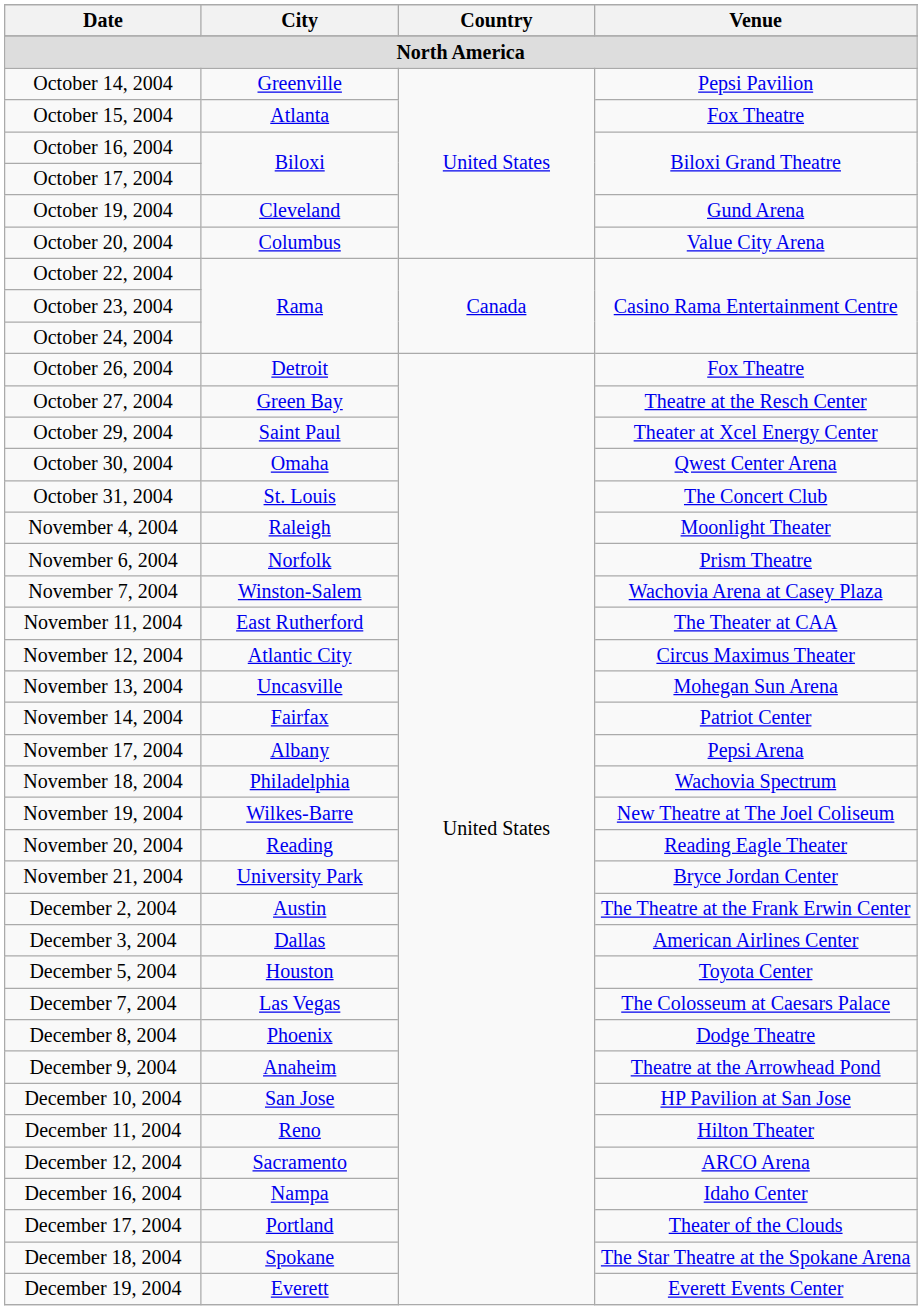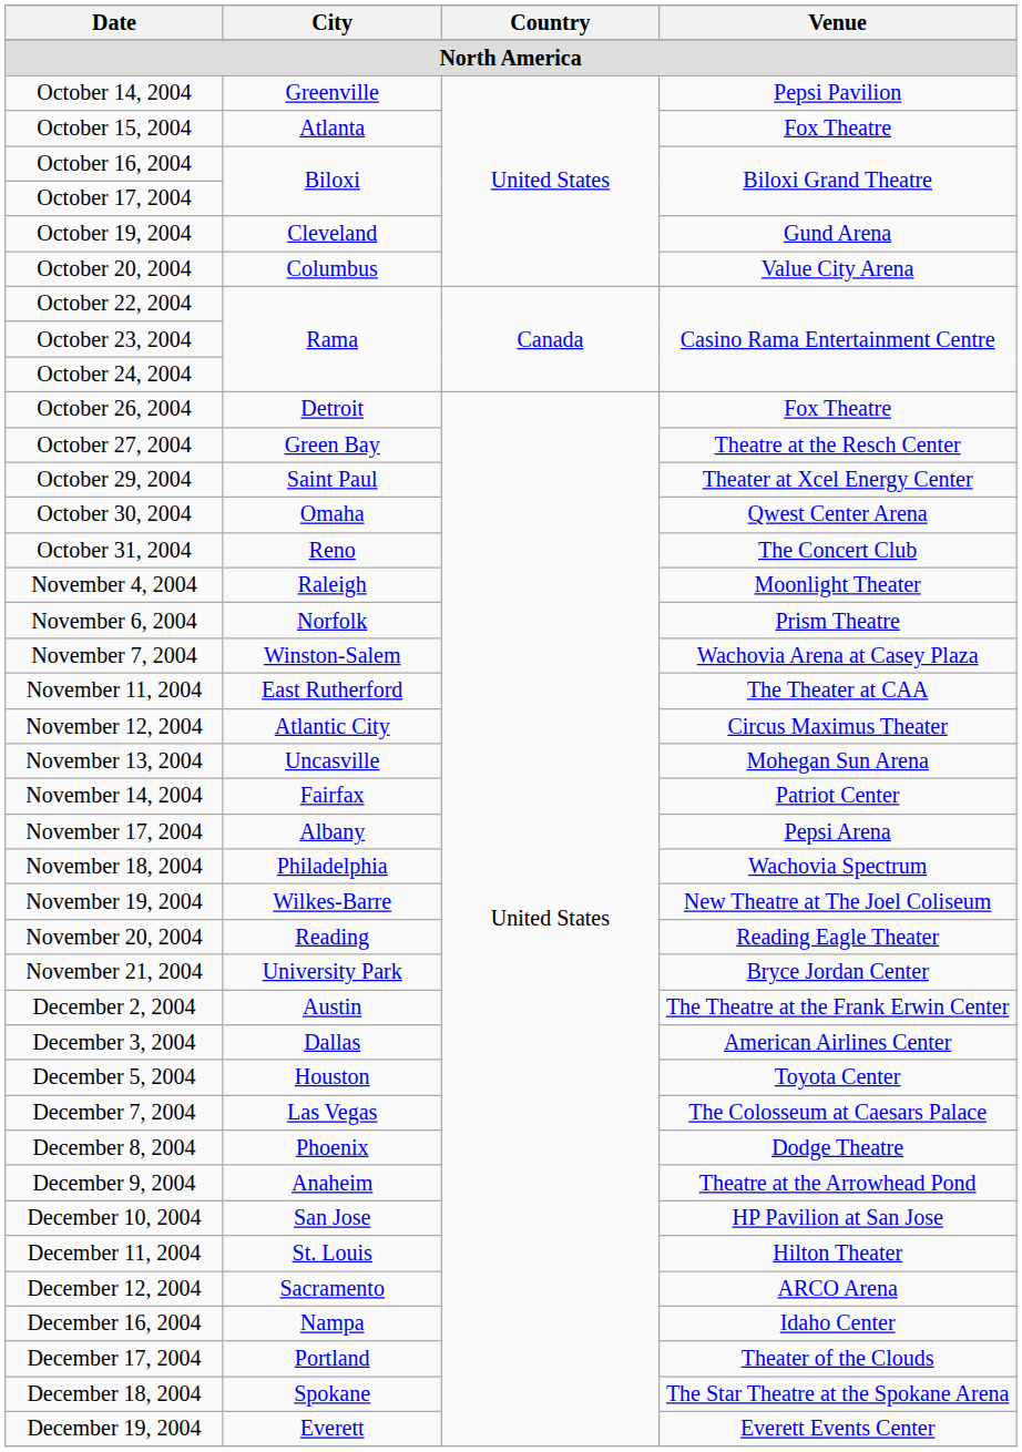 <table class="wikitable" style="text-align:center;">
 <tr>
 </tr>
 <tr bgcolor="#CCCCCC">
 <th width="150">Date</th>
 <th width="150">City</th>
 <th width="150">Country</th>
 <th width="250">Venue</th>
 </tr>
 <tr>
 </tr>
 <tr bgcolor="#DDDDDD">
 <td colspan="4" align="center"><strong>North America</strong></td>
 </tr>
 <tr>
 <td>October 14, 2004</td>
 <td><a href='#'>Greenville</a></td>
 <td rowspan=6><a href='#'>United States</a></td>
 <td><a href='#'>Pepsi Pavilion</a></td>
 </tr>
 <tr>
 <td>October 15, 2004</td>
 <td><a href='#'>Atlanta</a></td>
 <td><a href='#'>Fox Theatre</a></td>
 </tr>
 <tr>
 <td>October 16, 2004</td>
 <td rowspan=2><a href='#'>Biloxi</a></td>
 <td rowspan=2><a href='#'>Biloxi Grand Theatre</a></td>
 </tr>
 <tr>
 <td>October 17, 2004</td>
 </tr>
 <tr>
 <td>October 19, 2004</td>
 <td><a href='#'>Cleveland</a></td>
 <td><a href='#'>Gund Arena</a></td>
 </tr>
 <tr>
 <td>October 20, 2004</td>
 <td><a href='#'>Columbus</a></td>
 <td><a href='#'>Value City Arena</a></td>
 </tr>
 <tr>
 <td>October 22, 2004</td>
 <td rowspan=3><a href='#'>Rama</a></td>
 <td rowspan=3><a href='#'>Canada</a></td>
 <td rowspan=3><a href='#'>Casino Rama Entertainment Centre</a></td>
 </tr>
 <tr>
 <td>October 23, 2004</td>
 </tr>
 <tr>
 <td>October 24, 2004</td>
 </tr>
 <tr>
 <td>October 26, 2004</td>
 <td><a href='#'>Detroit</a></td>
 <td rowspan=31>United States</td>
 <td><a href='#'>Fox Theatre</a></td>
 </tr>
 <tr>
 <td>October 27, 2004</td>
 <td><a href='#'>Green Bay</a></td>
 <td><a href='#'>Theatre at the Resch Center</a></td>
 </tr>
 <tr>
 <td>October 29, 2004</td>
 <td><a href='#'>Saint Paul</a></td>
 <td><a href='#'>Theater at Xcel Energy Center</a></td>
 </tr>
 <tr>
 <td>October 30, 2004</td>
 <td><a href='#'>Omaha</a></td>
 <td><a href='#'>Qwest Center Arena</a></td>
 </tr>
 <tr>
 <td>October 31, 2004</td>
-<td><a href='#'>St. Louis</a></td>
+<td><a href='#'>Reno</a></td>
 <td><a href='#'>The Concert Club</a></td>
 </tr>
 <tr>
 <td>November 4, 2004</td>
 <td><a href='#'>Raleigh</a></td>
 <td><a href='#'>Moonlight Theater</a></td>
 </tr>
 <tr>
 <td>November 6, 2004</td>
 <td><a href='#'>Norfolk</a></td>
 <td><a href='#'>Prism Theatre</a></td>
 </tr>
 <tr>
 <td>November 7, 2004</td>
 <td><a href='#'>Winston-Salem</a></td>
 <td><a href='#'>Wachovia Arena at Casey Plaza</a></td>
 </tr>
 <tr>
 <td>November 11, 2004</td>
 <td><a href='#'>East Rutherford</a></td>
 <td><a href='#'>The Theater at CAA</a></td>
 </tr>
 <tr>
 <td>November 12, 2004</td>
 <td><a href='#'>Atlantic City</a></td>
 <td><a href='#'>Circus Maximus Theater</a></td>
 </tr>
 <tr>
 <td>November 13, 2004</td>
 <td><a href='#'>Uncasville</a></td>
 <td><a href='#'>Mohegan Sun Arena</a></td>
 </tr>
 <tr>
 <td>November 14, 2004</td>
 <td><a href='#'>Fairfax</a></td>
 <td><a href='#'>Patriot Center</a></td>
 </tr>
 <tr>
 <td>November 17, 2004</td>
 <td><a href='#'>Albany</a></td>
 <td><a href='#'>Pepsi Arena</a></td>
 </tr>
 <tr>
 <td>November 18, 2004</td>
 <td><a href='#'>Philadelphia</a></td>
 <td><a href='#'>Wachovia Spectrum</a></td>
 </tr>
 <tr>
 <td>November 19, 2004</td>
 <td><a href='#'>Wilkes-Barre</a></td>
 <td><a href='#'>New Theatre at The Joel Coliseum</a></td>
 </tr>
 <tr>
 <td>November 20, 2004</td>
 <td><a href='#'>Reading</a></td>
 <td><a href='#'>Reading Eagle Theater</a></td>
 </tr>
 <tr>
 <td>November 21, 2004</td>
 <td><a href='#'>University Park</a></td>
 <td><a href='#'>Bryce Jordan Center</a></td>
 </tr>
 <tr>
 <td>December 2, 2004</td>
 <td><a href='#'>Austin</a></td>
 <td><a href='#'>The Theatre at the Frank Erwin Center</a></td>
 </tr>
 <tr>
 <td>December 3, 2004</td>
 <td><a href='#'>Dallas</a></td>
 <td><a href='#'>American Airlines Center</a></td>
 </tr>
 <tr>
 <td>December 5, 2004</td>
 <td><a href='#'>Houston</a></td>
 <td><a href='#'>Toyota Center</a></td>
 </tr>
 <tr>
 <td>December 7, 2004</td>
 <td><a href='#'>Las Vegas</a></td>
 <td><a href='#'>The Colosseum at Caesars Palace</a></td>
 </tr>
 <tr>
 <td>December 8, 2004</td>
 <td><a href='#'>Phoenix</a></td>
 <td><a href='#'>Dodge Theatre</a></td>
 </tr>
 <tr>
 <td>December 9, 2004</td>
 <td><a href='#'>Anaheim</a></td>
 <td><a href='#'>Theatre at the Arrowhead Pond</a></td>
 </tr>
 <tr>
 <td>December 10, 2004</td>
 <td><a href='#'>San Jose</a></td>
 <td><a href='#'>HP Pavilion at San Jose</a></td>
 </tr>
 <tr>
 <td>December 11, 2004</td>
-<td><a href='#'>Reno</a></td>
+<td><a href='#'>St. Louis</a></td>
 <td><a href='#'>Hilton Theater</a></td>
 </tr>
 <tr>
 <td>December 12, 2004</td>
 <td><a href='#'>Sacramento</a></td>
 <td><a href='#'>ARCO Arena</a></td>
 </tr>
 <tr>
 <td>December 16, 2004</td>
 <td><a href='#'>Nampa</a></td>
 <td><a href='#'>Idaho Center</a></td>
 </tr>
 <tr>
 <td>December 17, 2004</td>
 <td><a href='#'>Portland</a></td>
 <td><a href='#'>Theater of the Clouds</a></td>
 </tr>
 <tr>
 <td>December 18, 2004</td>
 <td><a href='#'>Spokane</a></td>
 <td><a href='#'>The Star Theatre at the Spokane Arena</a></td>
 </tr>
 <tr>
 <td>December 19, 2004</td>
 <td><a href='#'>Everett</a></td>
 <td><a href='#'>Everett Events Center</a></td>
 </tr>
 <tr>
 </tr>
 </table>
